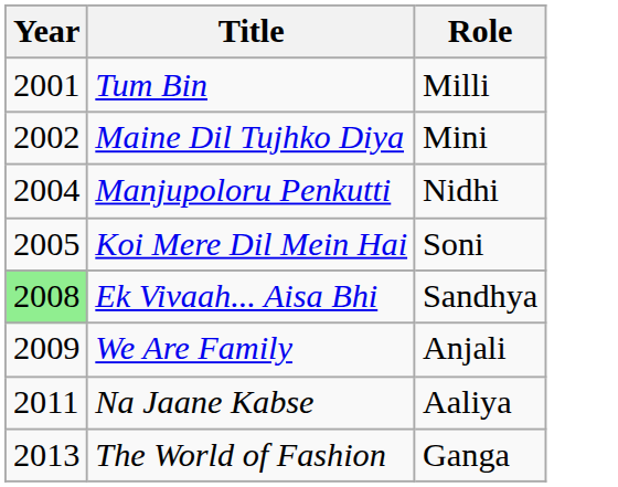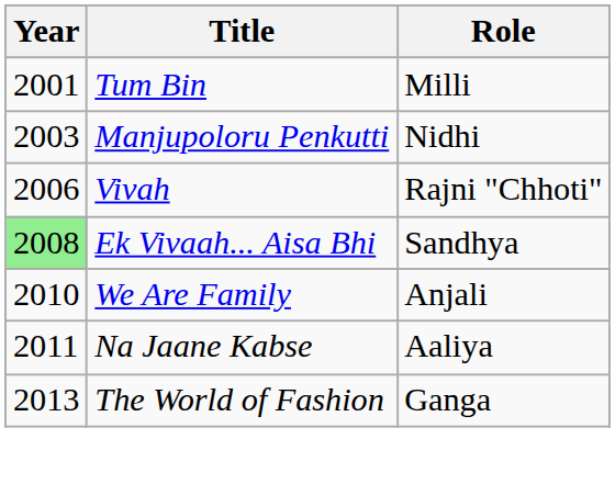 <table class="wikitable">
 <tr>
 <th>Year</th>
 <th>Title</th>
 <th>Role</th>
 </tr>
 <tr>
 <td>2001</td>
 <td><em><a href='#'>Tum Bin</a></em></td>
 <td>Milli</td>
 </tr>
 <tr>
-<td>2002</td>
-<td><em><a href='#'>Maine Dil Tujhko Diya</a></em></td>
-<td>Mini</td>
-</tr>
-<tr>
-<td>2004</td>
+<td>2003</td>
 <td><em><a href='#'>Manjupoloru Penkutti</a></em></td>
 <td>Nidhi</td>
 </tr>
 <tr>
-<td>2005</td>
-<td><em><a href='#'>Koi Mere Dil Mein Hai</a></em></td>
-<td>Soni</td>
+<td>2006</td>
+<td><em><a href='#'>Vivah</a></em></td>
+<td>Rajni "Chhoti"</td>
 </tr>
 <tr>
 <td style="background: lightgreen;">2008</td>
 <td><em><a href='#'>Ek Vivaah... Aisa Bhi</a></em></td>
 <td>Sandhya</td>
 </tr>
 <tr>
-<td>2009</td>
+<td>2010</td>
 <td><em><a href='#'>We Are Family</a></em></td>
 <td>Anjali</td>
 </tr>
 <tr>
 <td>2011</td>
 <td><em>Na Jaane Kabse</em></td>
 <td>Aaliya</td>
 </tr>
 <tr>
 <td>2013</td>
 <td><em>The World of Fashion</em></td>
 <td>Ganga</td>
 </tr>
 </table>
